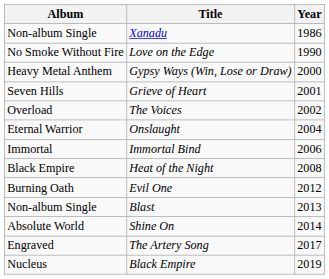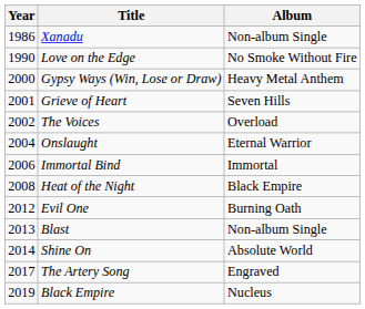 <table class="wikitable">
 <tr>
+<th>Year</th>
+<th>Title</th>
 <th>Album</th>
-<th>Title</th>
-<th>Year</th>
 </tr>
 <tr>
+<td>1986</td>
+<td><a href='#'><em>Xanadu</em></a></td>
 <td>Non-album Single</td>
-<td><a href='#'><em>Xanadu</em></a></td>
-<td>1986</td>
 </tr>
 <tr>
+<td>1990</td>
+<td><em>Love on the Edge</em></td>
 <td>No Smoke Without Fire</td>
-<td><em>Love on the Edge</em></td>
-<td>1990</td>
 </tr>
 <tr>
+<td>2000</td>
+<td><em>Gypsy Ways (Win, Lose or Draw)</em></td>
 <td>Heavy Metal Anthem</td>
-<td><em>Gypsy Ways (Win, Lose or Draw)</em></td>
-<td>2000</td>
 </tr>
 <tr>
+<td>2001</td>
+<td><em>Grieve of Heart</em></td>
 <td>Seven Hills</td>
-<td><em>Grieve of Heart</em></td>
-<td>2001</td>
 </tr>
 <tr>
+<td>2002</td>
+<td><em>The Voices</em></td>
 <td>Overload</td>
-<td><em>The Voices</em></td>
-<td>2002</td>
 </tr>
 <tr>
+<td>2004</td>
+<td><em>Onslaught</em></td>
 <td>Eternal Warrior</td>
-<td><em>Onslaught</em></td>
-<td>2004</td>
 </tr>
 <tr>
+<td>2006</td>
+<td><em>Immortal Bind</em></td>
 <td>Immortal</td>
-<td><em>Immortal Bind</em></td>
-<td>2006</td>
 </tr>
 <tr>
+<td>2008</td>
+<td><em>Heat of the Night</em></td>
 <td>Black Empire</td>
-<td><em>Heat of the Night</em></td>
-<td>2008</td>
 </tr>
 <tr>
+<td>2012</td>
+<td><em>Evil One</em></td>
 <td>Burning Oath</td>
-<td><em>Evil One</em></td>
-<td>2012</td>
 </tr>
 <tr>
+<td>2013</td>
+<td><em>Blast</em></td>
 <td>Non-album Single</td>
-<td><em>Blast</em></td>
-<td>2013</td>
 </tr>
 <tr>
+<td>2014</td>
+<td><em>Shine On</em></td>
 <td>Absolute World</td>
-<td><em>Shine On</em></td>
-<td>2014</td>
 </tr>
 <tr>
+<td>2017</td>
+<td><em>The Artery Song</em></td>
 <td>Engraved</td>
-<td><em>The Artery Song</em></td>
-<td>2017</td>
 </tr>
 <tr>
+<td>2019</td>
+<td><em>Black Empire</em></td>
 <td>Nucleus</td>
-<td><em>Black Empire</em></td>
-<td>2019</td>
 </tr>
 </table>
